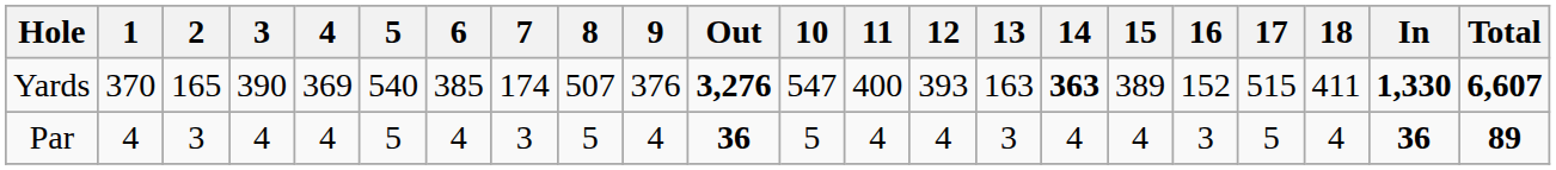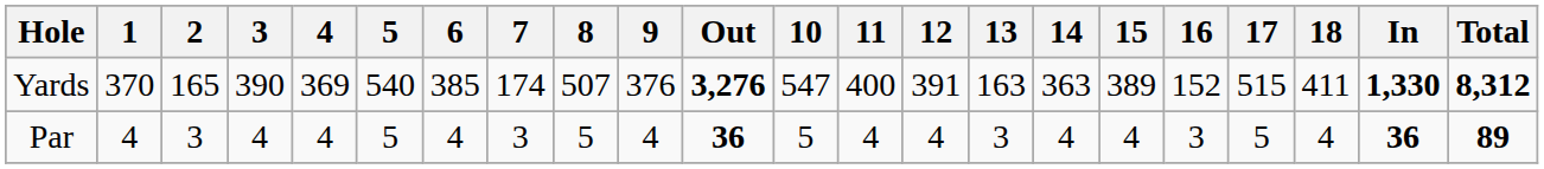 <table class="wikitable" style="text-align:center">
 <tr>
 <th align="left">Hole</th>
 <th>1</th>
 <th>2</th>
 <th>3</th>
 <th>4</th>
 <th>5</th>
 <th>6</th>
 <th>7</th>
 <th>8</th>
 <th>9</th>
 <th>Out</th>
 <th>10</th>
 <th>11</th>
 <th>12</th>
 <th>13</th>
 <th>14</th>
 <th>15</th>
 <th>16</th>
 <th>17</th>
 <th>18</th>
 <th>In</th>
 <th>Total</th>
 </tr>
 <tr>
 <td align="center">Yards</td>
 <td>370</td>
 <td>165</td>
 <td>390</td>
 <td>369</td>
 <td>540</td>
 <td>385</td>
 <td>174</td>
 <td>507</td>
 <td>376</td>
 <td><strong>3,276</strong></td>
 <td>547</td>
 <td>400</td>
-<td>393</td>
+<td>391</td>
 <td>163</td>
-<td><strong>363</strong></td>
+<td>363</td>
 <td>389</td>
 <td>152</td>
 <td>515</td>
 <td>411</td>
 <td><strong>1,330</strong></td>
-<td><strong>6,607</strong></td>
+<td><strong>8,312</strong></td>
 </tr>
 <tr>
 <td align="center">Par</td>
 <td>4</td>
 <td>3</td>
 <td>4</td>
 <td>4</td>
 <td>5</td>
 <td>4</td>
 <td>3</td>
 <td>5</td>
 <td>4</td>
 <td><strong>36</strong></td>
 <td>5</td>
 <td>4</td>
 <td>4</td>
 <td>3</td>
 <td>4</td>
 <td>4</td>
 <td>3</td>
 <td>5</td>
 <td>4</td>
 <td><strong>36</strong></td>
 <td><strong>89</strong></td>
 </tr>
 </table>
